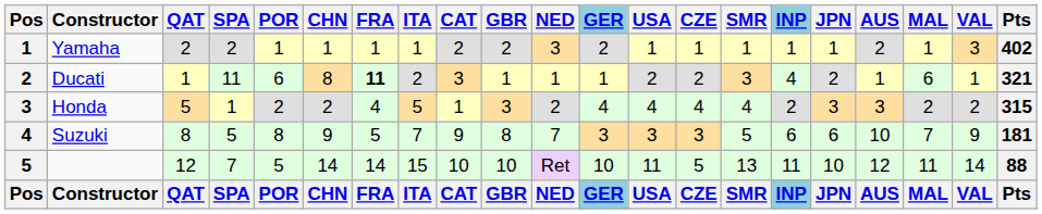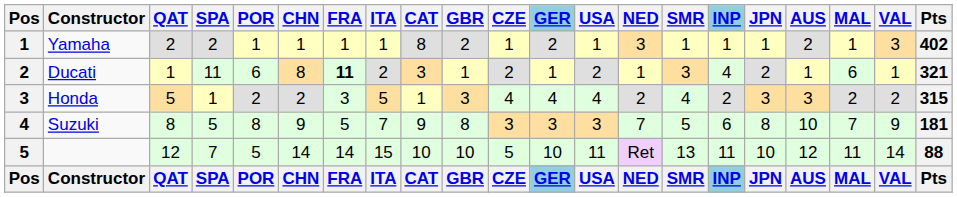 <table class="wikitable" style="font-size:85%; text-align:center">
 <tr valign="top">
 <th valign="middle" scope-"col">Pos</th>
 <th valign="middle" scope="col">Constructor</th>
 <th><a href='#'>QAT</a><br></th>
 <th><a href='#'>SPA</a><br></th>
 <th><a href='#'>POR</a><br></th>
 <th><a href='#'>CHN</a><br></th>
 <th><a href='#'>FRA</a><br></th>
 <th><a href='#'>ITA</a><br></th>
 <th><a href='#'>CAT</a><br></th>
 <th><a href='#'>GBR</a><br></th>
-<th><a href='#'>NED</a><br></th>
+<th><a href='#'>CZE</a><br></th>
 <th style="background:#8fcfdf;"><a href='#'>GER</a><br></th>
 <th><a href='#'>USA</a><br></th>
-<th><a href='#'>CZE</a><br></th>
+<th><a href='#'>NED</a><br></th>
 <th><a href='#'>SMR</a><br></th>
 <th style="background:#8fcfdf;"><a href='#'>INP</a><br></th>
 <th><a href='#'>JPN</a><br></th>
 <th><a href='#'>AUS</a><br></th>
 <th><a href='#'>MAL</a><br></th>
 <th><a href='#'>VAL</a><br></th>
 <th valign="middle">Pts</th>
 </tr>
 <tr>
 <th>1</th>
 <td align="left"> <a href='#'>Yamaha</a></td>
 <td style="background:#dfdfdf;">2</td>
 <td style="background:#dfdfdf;">2</td>
 <td style="background:#ffffbf;">1</td>
 <td style="background:#ffffbf;">1</td>
 <td style="background:#ffffbf;">1</td>
 <td style="background:#ffffbf;">1</td>
-<td style="background:#dfdfdf;">2</td>
-<td style="background:#dfdfdf;">2</td>
-<td style="background:#ffdf9f;">3</td>
+<td style="background:#dfdfdf;">8</td>
 <td style="background:#dfdfdf;">2</td>
 <td style="background:#ffffbf;">1</td>
+<td style="background:#dfdfdf;">2</td>
 <td style="background:#ffffbf;">1</td>
+<td style="background:#ffdf9f;">3</td>
 <td style="background:#ffffbf;">1</td>
 <td style="background:#ffffbf;">1</td>
 <td style="background:#ffffbf;">1</td>
 <td style="background:#dfdfdf;">2</td>
 <td style="background:#ffffbf;">1</td>
 <td style="background:#ffdf9f;">3</td>
 <th>402</th>
 </tr>
 <tr>
 <th>2</th>
 <td align="left"> <a href='#'>Ducati</a></td>
 <td style="background:#ffffbf;">1</td>
 <td style="background:#dfffdf;">11</td>
 <td style="background:#dfffdf;">6</td>
 <td style="background:#ffdf9f;">8</td>
 <td style="background:#dfffdf;"><strong>11</strong></td>
 <td style="background:#dfdfdf;">2</td>
 <td style="background:#ffdf9f;">3</td>
 <td style="background:#ffffbf;">1</td>
-<td style="background:#ffffbf;">1</td>
+<td style="background:#dfdfdf;">2</td>
 <td style="background:#ffffbf;">1</td>
 <td style="background:#dfdfdf;">2</td>
-<td style="background:#dfdfdf;">2</td>
+<td style="background:#ffffbf;">1</td>
 <td style="background:#ffdf9f;">3</td>
 <td style="background:#dfffdf;">4</td>
 <td style="background:#dfdfdf;">2</td>
 <td style="background:#ffffbf;">1</td>
 <td style="background:#dfffdf;">6</td>
 <td style="background:#ffffbf;">1</td>
 <th>321</th>
 </tr>
 <tr>
 <th>3</th>
 <td align="left"> <a href='#'>Honda</a></td>
 <td style="background:#ffdf9f;">5</td>
 <td style="background:#ffffbf;">1</td>
 <td style="background:#dfdfdf;">2</td>
 <td style="background:#dfdfdf;">2</td>
-<td style="background:#dfffdf;">4</td>
+<td style="background:#dfffdf;">3</td>
 <td style="background:#ffdf9f;">5</td>
 <td style="background:#ffffbf;">1</td>
 <td style="background:#ffdf9f;">3</td>
-<td style="background:#dfdfdf;">2</td>
 <td style="background:#dfffdf;">4</td>
 <td style="background:#dfffdf;">4</td>
 <td style="background:#dfffdf;">4</td>
+<td style="background:#dfdfdf;">2</td>
 <td style="background:#dfffdf;">4</td>
 <td style="background:#dfdfdf;">2</td>
 <td style="background:#ffdf9f;">3</td>
 <td style="background:#ffdf9f;">3</td>
 <td style="background:#dfdfdf;">2</td>
 <td style="background:#dfdfdf;">2</td>
 <th>315</th>
 </tr>
 <tr>
 <th>4</th>
 <td align="left"> <a href='#'>Suzuki</a></td>
 <td style="background:#dfffdf;">8</td>
 <td style="background:#dfffdf;">5</td>
 <td style="background:#dfffdf;">8</td>
 <td style="background:#dfffdf;">9</td>
 <td style="background:#dfffdf;">5</td>
 <td style="background:#dfffdf;">7</td>
 <td style="background:#dfffdf;">9</td>
 <td style="background:#dfffdf;">8</td>
-<td style="background:#dfffdf;">7</td>
 <td style="background:#ffdf9f;">3</td>
 <td style="background:#ffdf9f;">3</td>
 <td style="background:#ffdf9f;">3</td>
+<td style="background:#dfffdf;">7</td>
 <td style="background:#dfffdf;">5</td>
 <td style="background:#dfffdf;">6</td>
-<td style="background:#dfffdf;">6</td>
+<td style="background:#dfffdf;">8</td>
 <td style="background:#dfffdf;">10</td>
 <td style="background:#dfffdf;">7</td>
 <td style="background:#dfffdf;">9</td>
 <th>181</th>
 </tr>
 <tr>
 <th>5</th>
 <td align="left"></td>
 <td style="background:#dfffdf;">12</td>
 <td style="background:#dfffdf;">7</td>
 <td style="background:#dfffdf;">5</td>
 <td style="background:#dfffdf;">14</td>
 <td style="background:#dfffdf;">14</td>
 <td style="background:#dfffdf;">15</td>
 <td style="background:#dfffdf;">10</td>
 <td style="background:#dfffdf;">10</td>
-<td style="background:#efcfff;">Ret</td>
+<td style="background:#dfffdf;">5</td>
 <td style="background:#dfffdf;">10</td>
 <td style="background:#dfffdf;">11</td>
-<td style="background:#dfffdf;">5</td>
+<td style="background:#efcfff;">Ret</td>
 <td style="background:#dfffdf;">13</td>
 <td style="background:#dfffdf;">11</td>
 <td style="background:#dfffdf;">10</td>
 <td style="background:#dfffdf;">12</td>
 <td style="background:#dfffdf;">11</td>
 <td style="background:#dfffdf;">14</td>
 <th>88</th>
 </tr>
 <tr valign="top">
 <th valign="middle">Pos</th>
 <th valign="middle" scope="col">Constructor</th>
 <th><a href='#'>QAT</a><br></th>
 <th><a href='#'>SPA</a><br></th>
 <th><a href='#'>POR</a><br></th>
 <th><a href='#'>CHN</a><br></th>
 <th><a href='#'>FRA</a><br></th>
 <th><a href='#'>ITA</a><br></th>
 <th><a href='#'>CAT</a><br></th>
 <th><a href='#'>GBR</a><br></th>
-<th><a href='#'>NED</a><br></th>
+<th><a href='#'>CZE</a><br></th>
 <th style="background:#8fcfdf;"><a href='#'>GER</a><br></th>
 <th><a href='#'>USA</a><br></th>
-<th><a href='#'>CZE</a><br></th>
+<th><a href='#'>NED</a><br></th>
 <th><a href='#'>SMR</a><br></th>
 <th style="background:#8fcfdf;"><a href='#'>INP</a><br></th>
 <th><a href='#'>JPN</a><br></th>
 <th><a href='#'>AUS</a><br></th>
 <th><a href='#'>MAL</a><br></th>
 <th><a href='#'>VAL</a><br></th>
 <th valign="middle">Pts</th>
 </tr>
 </table>
